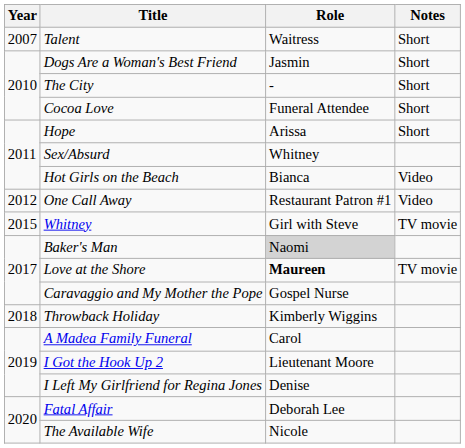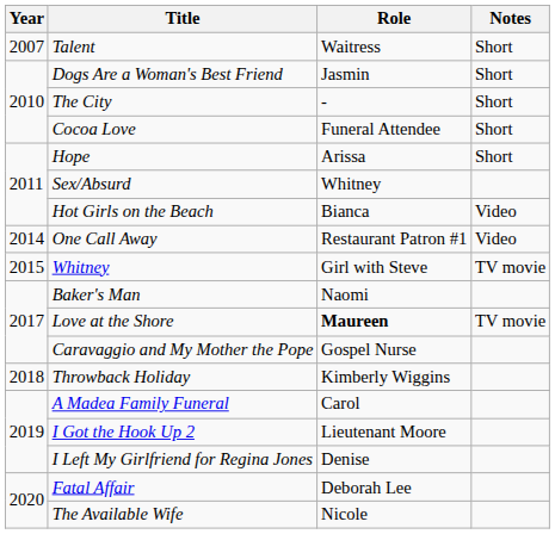 <table class="wikitable sortable">
 <tr>
 <th>Year</th>
 <th>Title</th>
 <th>Role</th>
 <th>Notes</th>
 </tr>
 <tr>
 <td>2007</td>
 <td><em>Talent</em></td>
 <td>Waitress</td>
 <td>Short</td>
 </tr>
 <tr>
 <td rowspan=3>2010</td>
 <td><em>Dogs Are a Woman's Best Friend</em></td>
 <td>Jasmin</td>
 <td>Short</td>
 </tr>
 <tr>
 <td><em>The City</em></td>
 <td>-</td>
 <td>Short</td>
 </tr>
 <tr>
 <td><em>Cocoa Love</em></td>
 <td>Funeral Attendee</td>
 <td>Short</td>
 </tr>
 <tr>
 <td rowspan=3>2011</td>
 <td><em>Hope</em></td>
 <td>Arissa</td>
 <td>Short</td>
 </tr>
 <tr>
 <td><em>Sex/Absurd</em></td>
 <td>Whitney</td>
 <td></td>
 </tr>
 <tr>
 <td><em>Hot Girls on the Beach</em></td>
 <td>Bianca</td>
 <td>Video</td>
 </tr>
 <tr>
-<td>2012</td>
+<td>2014</td>
 <td><em>One Call Away</em></td>
 <td>Restaurant Patron #1</td>
 <td>Video</td>
 </tr>
 <tr>
 <td>2015</td>
 <td><em><a href='#'>Whitney</a></em></td>
 <td>Girl with Steve</td>
 <td>TV movie</td>
 </tr>
 <tr>
 <td rowspan=3>2017</td>
 <td><em>Baker's Man</em></td>
-<td style="background: lightgrey;">Naomi</td>
+<td>Naomi</td>
 <td></td>
 </tr>
 <tr>
 <td><em>Love at the Shore</em></td>
 <td><strong>Maureen</strong></td>
 <td>TV movie</td>
 </tr>
 <tr>
 <td><em>Caravaggio and My Mother the Pope</em></td>
 <td>Gospel Nurse</td>
 <td></td>
 </tr>
 <tr>
 <td>2018</td>
 <td><em>Throwback Holiday</em></td>
 <td>Kimberly Wiggins</td>
 <td></td>
 </tr>
 <tr>
 <td rowspan=3>2019</td>
 <td><em><a href='#'>A Madea Family Funeral</a></em></td>
 <td>Carol</td>
 <td></td>
 </tr>
 <tr>
 <td><em><a href='#'>I Got the Hook Up 2</a></em></td>
 <td>Lieutenant Moore</td>
 <td></td>
 </tr>
 <tr>
 <td><em>I Left My Girlfriend for Regina Jones</em></td>
 <td>Denise</td>
 <td></td>
 </tr>
 <tr>
 <td rowspan=2>2020</td>
 <td><em><a href='#'>Fatal Affair</a></em></td>
 <td>Deborah Lee</td>
 <td></td>
 </tr>
 <tr>
 <td><em>The Available Wife</em></td>
 <td>Nicole</td>
 <td></td>
 </tr>
 </table>
